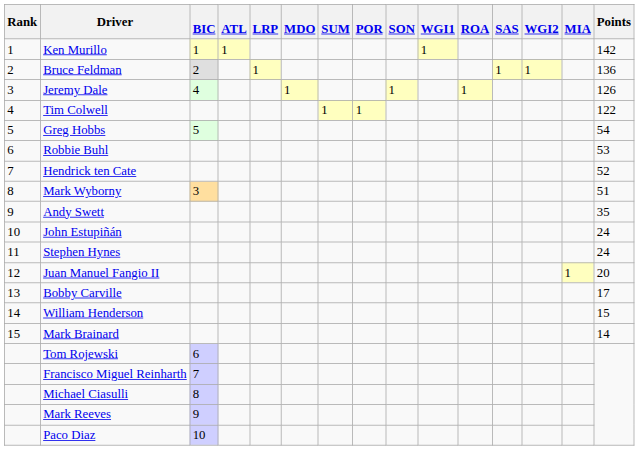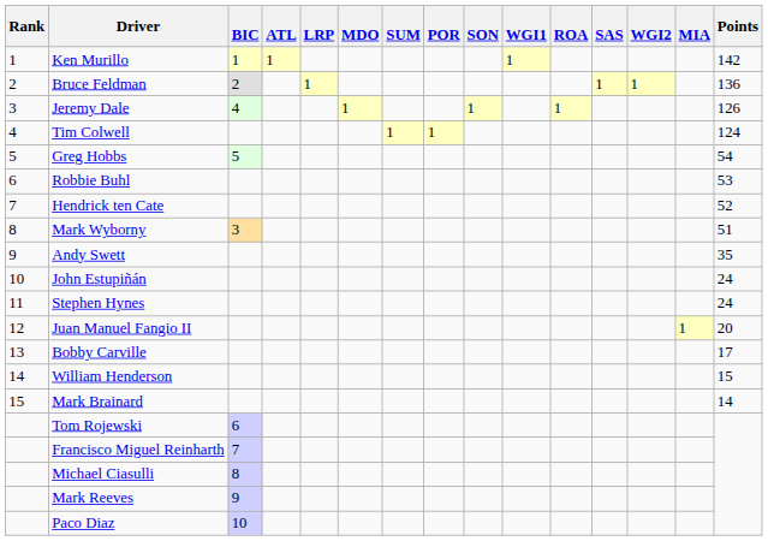 <table class="wikitable">
 <tr>
 <th>Rank</th>
 <th>Driver</th>
 <th> <br> <a href='#'>BIC</a></th>
 <th> <br> <a href='#'>ATL</a></th>
 <th> <br>  <a href='#'>LRP</a></th>
 <th> <br> <a href='#'>MDO</a></th>
 <th> <br>  <a href='#'>SUM</a></th>
 <th> <br> <a href='#'>POR</a></th>
 <th> <br>  <a href='#'>SON</a></th>
 <th> <br> <a href='#'>WGI1</a></th>
 <th> <br> <a href='#'>ROA</a></th>
 <th> <br><a href='#'>SAS</a></th>
 <th> <br><a href='#'>WGI2</a></th>
 <th> <br> <a href='#'>MIA</a></th>
 <th>Points</th>
 </tr>
 <tr>
 <td>1</td>
 <td> <a href='#'>Ken Murillo</a></td>
 <td style="background:#FFFFBF;">1</td>
 <td style="background:#FFFFBF;">1</td>
 <td></td>
 <td></td>
 <td></td>
 <td></td>
 <td></td>
 <td style="background:#FFFFBF;">1</td>
 <td></td>
 <td></td>
 <td></td>
 <td></td>
 <td>142</td>
 </tr>
 <tr>
 <td>2</td>
 <td> <a href='#'>Bruce Feldman</a></td>
 <td style="background:#DFDFDF;">2</td>
 <td></td>
 <td style="background:#FFFFBF;">1</td>
 <td></td>
 <td></td>
 <td></td>
 <td></td>
 <td></td>
 <td></td>
 <td style="background:#FFFFBF;">1</td>
 <td style="background:#FFFFBF;">1</td>
 <td></td>
 <td>136</td>
 </tr>
 <tr>
 <td>3</td>
 <td> <a href='#'>Jeremy Dale</a></td>
 <td style="background:#DFFFDF;">4</td>
 <td></td>
 <td></td>
 <td style="background:#FFFFBF;">1</td>
 <td></td>
 <td></td>
 <td style="background:#FFFFBF;">1</td>
 <td></td>
 <td style="background:#FFFFBF;">1</td>
 <td></td>
 <td></td>
 <td></td>
 <td>126</td>
 </tr>
 <tr>
 <td>4</td>
 <td> <a href='#'>Tim Colwell</a></td>
 <td></td>
 <td></td>
 <td></td>
 <td></td>
 <td style="background:#FFFFBF;">1</td>
 <td style="background:#FFFFBF;">1</td>
 <td></td>
 <td></td>
 <td></td>
 <td></td>
 <td></td>
 <td></td>
-<td>122</td>
+<td>124</td>
 </tr>
 <tr>
 <td>5</td>
 <td> <a href='#'>Greg Hobbs</a></td>
 <td style="background:#DFFFDF;">5</td>
 <td></td>
 <td></td>
 <td></td>
 <td></td>
 <td></td>
 <td></td>
 <td></td>
 <td></td>
 <td></td>
 <td></td>
 <td></td>
 <td>54</td>
 </tr>
 <tr>
 <td>6</td>
 <td> <a href='#'>Robbie Buhl</a></td>
 <td></td>
 <td></td>
 <td></td>
 <td></td>
 <td></td>
 <td></td>
 <td></td>
 <td></td>
 <td></td>
 <td></td>
 <td></td>
 <td></td>
 <td>53</td>
 </tr>
 <tr>
 <td>7</td>
 <td> <a href='#'>Hendrick ten Cate</a></td>
 <td></td>
 <td></td>
 <td></td>
 <td></td>
 <td></td>
 <td></td>
 <td></td>
 <td></td>
 <td></td>
 <td></td>
 <td></td>
 <td></td>
 <td>52</td>
 </tr>
 <tr>
 <td>8</td>
 <td> <a href='#'>Mark Wyborny</a></td>
 <td style="background:#FFDF9F;">3</td>
 <td></td>
 <td></td>
 <td></td>
 <td></td>
 <td></td>
 <td></td>
 <td></td>
 <td></td>
 <td></td>
 <td></td>
 <td></td>
 <td>51</td>
 </tr>
 <tr>
 <td>9</td>
 <td> <a href='#'>Andy Swett</a></td>
 <td></td>
 <td></td>
 <td></td>
 <td></td>
 <td></td>
 <td></td>
 <td></td>
 <td></td>
 <td></td>
 <td></td>
 <td></td>
 <td></td>
 <td>35</td>
 </tr>
 <tr>
 <td>10</td>
 <td> <a href='#'>John Estupiñán</a></td>
 <td></td>
 <td></td>
 <td></td>
 <td></td>
 <td></td>
 <td></td>
 <td></td>
 <td></td>
 <td></td>
 <td></td>
 <td></td>
 <td></td>
 <td>24</td>
 </tr>
 <tr>
 <td>11</td>
 <td> <a href='#'>Stephen Hynes</a></td>
 <td></td>
 <td></td>
 <td></td>
 <td></td>
 <td></td>
 <td></td>
 <td></td>
 <td></td>
 <td></td>
 <td></td>
 <td></td>
 <td></td>
 <td>24</td>
 </tr>
 <tr>
 <td>12</td>
 <td> <a href='#'>Juan Manuel Fangio II</a></td>
 <td></td>
 <td></td>
 <td></td>
 <td></td>
 <td></td>
 <td></td>
 <td></td>
 <td></td>
 <td></td>
 <td></td>
 <td></td>
 <td style="background:#FFFFBF;">1</td>
 <td>20</td>
 </tr>
 <tr>
 <td>13</td>
 <td> <a href='#'>Bobby Carville</a></td>
 <td></td>
 <td></td>
 <td></td>
 <td></td>
 <td></td>
 <td></td>
 <td></td>
 <td></td>
 <td></td>
 <td></td>
 <td></td>
 <td></td>
 <td>17</td>
 </tr>
 <tr>
 <td>14</td>
 <td> <a href='#'>William Henderson</a></td>
 <td></td>
 <td></td>
 <td></td>
 <td></td>
 <td></td>
 <td></td>
 <td></td>
 <td></td>
 <td></td>
 <td></td>
 <td></td>
 <td></td>
 <td>15</td>
 </tr>
 <tr>
 <td>15</td>
 <td> <a href='#'>Mark Brainard</a></td>
 <td></td>
 <td></td>
 <td></td>
 <td></td>
 <td></td>
 <td></td>
 <td></td>
 <td></td>
 <td></td>
 <td></td>
 <td></td>
 <td></td>
 <td>14</td>
 </tr>
 <tr>
 <td></td>
 <td><a href='#'>Tom Rojewski</a></td>
 <td style="background:#CFCFFF;">6</td>
 <td></td>
 <td></td>
 <td></td>
 <td></td>
 <td></td>
 <td></td>
 <td></td>
 <td></td>
 <td></td>
 <td></td>
 <td></td>
 </tr>
 <tr>
 <td></td>
 <td> <a href='#'>Francisco Miguel Reinharth</a></td>
 <td style="background:#CFCFFF;">7</td>
 <td></td>
 <td></td>
 <td></td>
 <td></td>
 <td></td>
 <td></td>
 <td></td>
 <td></td>
 <td></td>
 <td></td>
 <td></td>
 </tr>
 <tr>
 <td></td>
 <td><a href='#'>Michael Ciasulli</a></td>
 <td style="background:#CFCFFF;">8</td>
 <td></td>
 <td></td>
 <td></td>
 <td></td>
 <td></td>
 <td></td>
 <td></td>
 <td></td>
 <td></td>
 <td></td>
 <td></td>
 </tr>
 <tr>
 <td></td>
 <td><a href='#'>Mark Reeves</a></td>
 <td style="background:#CFCFFF;">9</td>
 <td></td>
 <td></td>
 <td></td>
 <td></td>
 <td></td>
 <td></td>
 <td></td>
 <td></td>
 <td></td>
 <td></td>
 <td></td>
 </tr>
 <tr>
 <td></td>
 <td><a href='#'>Paco Diaz</a></td>
 <td style="background:#CFCFFF;">10</td>
 <td></td>
 <td></td>
 <td></td>
 <td></td>
 <td></td>
 <td></td>
 <td></td>
 <td></td>
 <td></td>
 <td></td>
 <td></td>
 </tr>
 </table>
